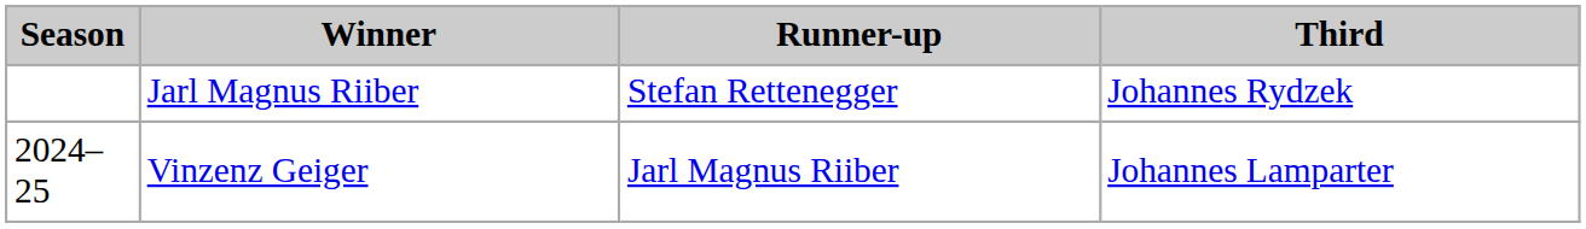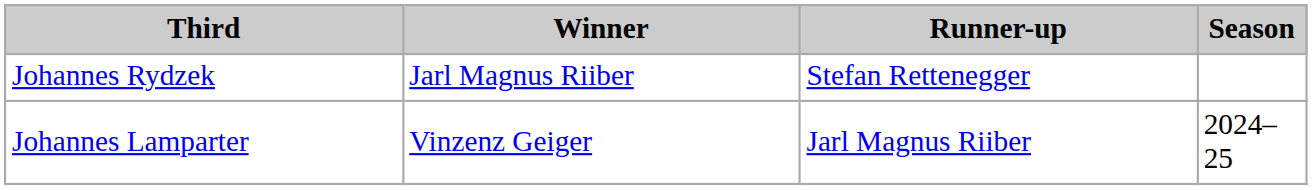 <table class="wikitable plainrowheaders" style="background:#fff; font-size:86%; border:grey solid 1px; border-collapse:collapse;">
 <tr style="background:#ccc; text-align:center;">
-<th scope="col" style="background:#ccc; width:45px;">Season</th>
+<th scope="col" style="background:#ccc; width:180px;">Third</th>
 <th scope="col" style="background:#ccc; width:180px;">Winner</th>
 <th scope="col" style="background:#ccc; width:180px;">Runner-up</th>
-<th scope="col" style="background:#ccc; width:180px;">Third</th>
+<th scope="col" style="background:#ccc; width:45px;">Season</th>
 </tr>
 <tr>
-<td></td>
+<td> <a href='#'>Johannes Rydzek</a></td>
 <td> <a href='#'>Jarl Magnus Riiber</a></td>
 <td> <a href='#'>Stefan Rettenegger</a></td>
-<td> <a href='#'>Johannes Rydzek</a></td>
+<td></td>
 </tr>
 <tr>
-<td>2024–25</td>
+<td> <a href='#'>Johannes Lamparter</a></td>
 <td> <a href='#'>Vinzenz Geiger</a></td>
 <td> <a href='#'>Jarl Magnus Riiber</a></td>
-<td> <a href='#'>Johannes Lamparter</a></td>
+<td>2024–25</td>
 </tr>
 </table>
